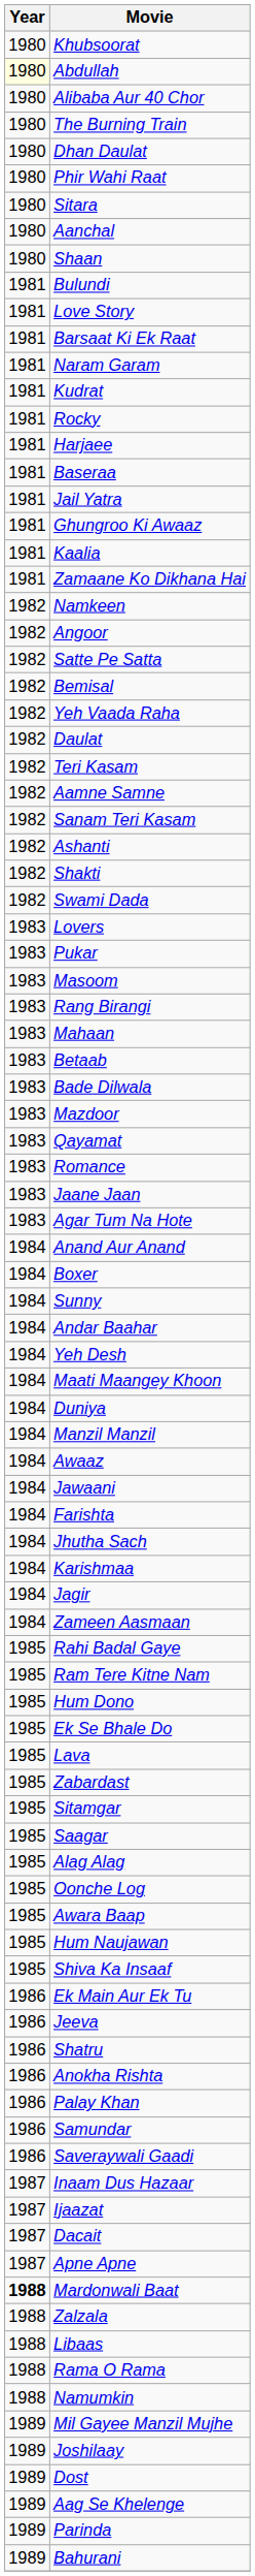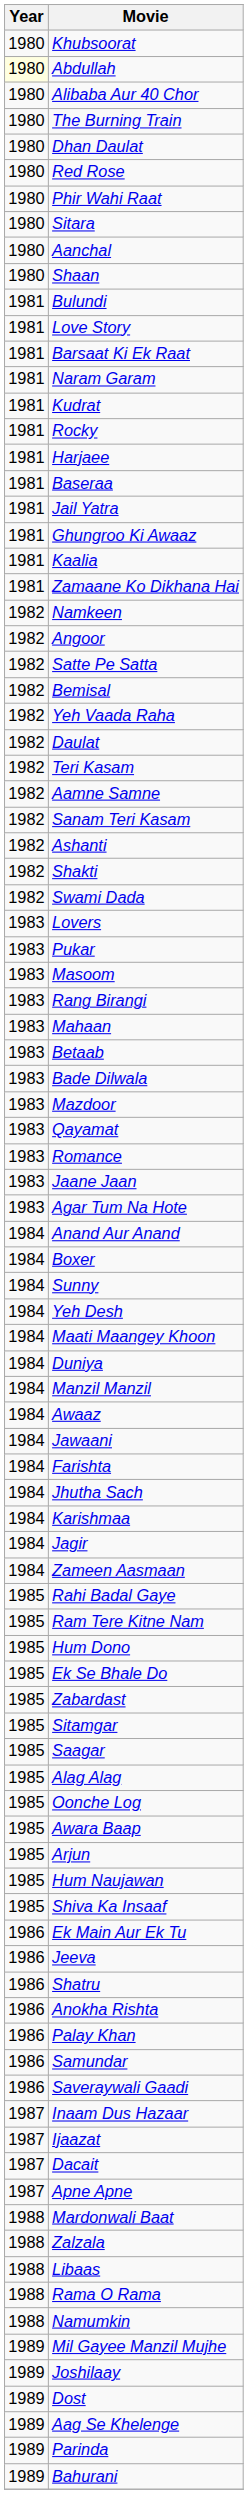 <table class="wikitable sortable">
 <tr>
 <th>Year</th>
 <th>Movie</th>
 </tr>
 <tr>
 <td>1980</td>
 <td><em><a href='#'>Khubsoorat</a></em></td>
 </tr>
 <tr>
 <td style="background: lightyellow;">1980</td>
 <td><em><a href='#'>Abdullah</a></em></td>
 </tr>
 <tr>
 <td>1980</td>
 <td><em><a href='#'>Alibaba Aur 40 Chor</a></em></td>
 </tr>
 <tr>
 <td>1980</td>
 <td><em><a href='#'>The Burning Train</a></em></td>
 </tr>
 <tr>
 <td>1980</td>
 <td><em><a href='#'>Dhan Daulat</a></em></td>
+</tr>
+<tr>
+<td>1980</td>
+<td><em><a href='#'>Red Rose</a></em></td>
 </tr>
 <tr>
 <td>1980</td>
 <td><em><a href='#'>Phir Wahi Raat</a></em></td>
 </tr>
 <tr>
 <td>1980</td>
 <td><em><a href='#'>Sitara</a></em></td>
 </tr>
 <tr>
 <td>1980</td>
 <td><em><a href='#'>Aanchal</a></em></td>
 </tr>
 <tr>
 <td>1980</td>
 <td><em><a href='#'>Shaan</a></em></td>
 </tr>
 <tr>
 <td>1981</td>
 <td><em><a href='#'>Bulundi</a></em></td>
 </tr>
 <tr>
 <td>1981</td>
 <td><em><a href='#'>Love Story</a></em></td>
 </tr>
 <tr>
 <td>1981</td>
 <td><em><a href='#'>Barsaat Ki Ek Raat</a></em></td>
 </tr>
 <tr>
 <td>1981</td>
 <td><em><a href='#'>Naram Garam</a></em></td>
 </tr>
 <tr>
 <td>1981</td>
 <td><em><a href='#'>Kudrat</a></em></td>
 </tr>
 <tr>
 <td>1981</td>
 <td><em><a href='#'>Rocky</a></em></td>
 </tr>
 <tr>
 <td>1981</td>
 <td><em><a href='#'>Harjaee</a></em></td>
 </tr>
 <tr>
 <td>1981</td>
 <td><em><a href='#'>Baseraa</a></em></td>
 </tr>
 <tr>
 <td>1981</td>
 <td><em><a href='#'>Jail Yatra</a></em></td>
 </tr>
 <tr>
 <td>1981</td>
 <td><em><a href='#'>Ghungroo Ki Awaaz</a></em></td>
 </tr>
 <tr>
 <td>1981</td>
 <td><em><a href='#'>Kaalia</a></em></td>
 </tr>
 <tr>
 <td>1981</td>
 <td><em><a href='#'>Zamaane Ko Dikhana Hai</a></em></td>
 </tr>
 <tr>
 <td>1982</td>
 <td><em><a href='#'>Namkeen</a></em></td>
 </tr>
 <tr>
 <td>1982</td>
 <td><em><a href='#'>Angoor</a></em></td>
 </tr>
 <tr>
 <td>1982</td>
 <td><em><a href='#'>Satte Pe Satta</a></em></td>
 </tr>
 <tr>
 <td>1982</td>
 <td><em><a href='#'>Bemisal</a></em></td>
 </tr>
 <tr>
 <td>1982</td>
 <td><em><a href='#'>Yeh Vaada Raha</a></em></td>
 </tr>
 <tr>
 <td>1982</td>
 <td><em><a href='#'>Daulat</a></em></td>
 </tr>
 <tr>
 <td>1982</td>
 <td><em><a href='#'>Teri Kasam</a></em></td>
 </tr>
 <tr>
 <td>1982</td>
 <td><em><a href='#'>Aamne Samne</a></em></td>
 </tr>
 <tr>
 <td>1982</td>
 <td><em><a href='#'>Sanam Teri Kasam</a></em></td>
 </tr>
 <tr>
 <td>1982</td>
 <td><em><a href='#'>Ashanti</a></em></td>
 </tr>
 <tr>
 <td>1982</td>
 <td><em><a href='#'>Shakti</a></em></td>
 </tr>
 <tr>
 <td>1982</td>
 <td><em><a href='#'>Swami Dada</a></em></td>
 </tr>
 <tr>
 <td>1983</td>
 <td><em><a href='#'>Lovers</a></em></td>
 </tr>
 <tr>
 <td>1983</td>
 <td><em><a href='#'>Pukar</a></em></td>
 </tr>
 <tr>
 <td>1983</td>
 <td><em><a href='#'>Masoom</a></em></td>
 </tr>
 <tr>
 <td>1983</td>
 <td><em><a href='#'>Rang Birangi</a></em></td>
 </tr>
 <tr>
 <td>1983</td>
 <td><em><a href='#'>Mahaan</a></em></td>
 </tr>
 <tr>
 <td>1983</td>
 <td><em><a href='#'>Betaab</a></em></td>
 </tr>
 <tr>
 <td>1983</td>
 <td><em><a href='#'>Bade Dilwala</a></em></td>
 </tr>
 <tr>
 <td>1983</td>
 <td><em><a href='#'>Mazdoor</a></em></td>
 </tr>
 <tr>
 <td>1983</td>
 <td><em><a href='#'>Qayamat</a></em></td>
 </tr>
 <tr>
 <td>1983</td>
 <td><em><a href='#'>Romance</a></em></td>
 </tr>
 <tr>
 <td>1983</td>
 <td><em><a href='#'>Jaane Jaan</a></em></td>
 </tr>
 <tr>
 <td>1983</td>
 <td><em><a href='#'>Agar Tum Na Hote</a></em></td>
 </tr>
 <tr>
 <td>1984</td>
 <td><em><a href='#'>Anand Aur Anand</a></em></td>
 </tr>
 <tr>
 <td>1984</td>
 <td><em><a href='#'>Boxer</a></em></td>
 </tr>
 <tr>
 <td>1984</td>
 <td><em><a href='#'>Sunny</a></em></td>
 </tr>
 <tr>
 <td>1984</td>
-<td><em><a href='#'>Andar Baahar</a></em></td>
-</tr>
-<tr>
-<td>1984</td>
 <td><em><a href='#'>Yeh Desh</a></em></td>
 </tr>
 <tr>
 <td>1984</td>
 <td><em><a href='#'>Maati Maangey Khoon</a></em></td>
 </tr>
 <tr>
 <td>1984</td>
 <td><em><a href='#'>Duniya</a></em></td>
 </tr>
 <tr>
 <td>1984</td>
 <td><em><a href='#'>Manzil Manzil</a></em></td>
 </tr>
 <tr>
 <td>1984</td>
 <td><em><a href='#'>Awaaz</a></em></td>
 </tr>
 <tr>
 <td>1984</td>
 <td><em><a href='#'>Jawaani</a></em></td>
 </tr>
 <tr>
 <td>1984</td>
 <td><em><a href='#'>Farishta</a></em></td>
 </tr>
 <tr>
 <td>1984</td>
 <td><em><a href='#'>Jhutha Sach</a></em></td>
 </tr>
 <tr>
 <td>1984</td>
 <td><em><a href='#'>Karishmaa</a></em></td>
 </tr>
 <tr>
 <td>1984</td>
 <td><em><a href='#'>Jagir</a></em></td>
 </tr>
 <tr>
 <td>1984</td>
 <td><em><a href='#'>Zameen Aasmaan</a></em></td>
 </tr>
 <tr>
 <td>1985</td>
 <td><em><a href='#'>Rahi Badal Gaye</a></em></td>
 </tr>
 <tr>
 <td>1985</td>
 <td><em><a href='#'>Ram Tere Kitne Nam</a></em></td>
 </tr>
 <tr>
 <td>1985</td>
 <td><em><a href='#'>Hum Dono</a></em></td>
 </tr>
 <tr>
 <td>1985</td>
 <td><em><a href='#'>Ek Se Bhale Do</a></em></td>
 </tr>
 <tr>
 <td>1985</td>
-<td><em><a href='#'>Lava</a></em></td>
-</tr>
-<tr>
-<td>1985</td>
 <td><em><a href='#'>Zabardast</a></em></td>
 </tr>
 <tr>
 <td>1985</td>
 <td><em><a href='#'>Sitamgar</a></em></td>
 </tr>
 <tr>
 <td>1985</td>
 <td><em><a href='#'>Saagar</a></em></td>
 </tr>
 <tr>
 <td>1985</td>
 <td><em><a href='#'>Alag Alag</a></em></td>
 </tr>
 <tr>
 <td>1985</td>
 <td><em><a href='#'>Oonche Log</a></em></td>
 </tr>
 <tr>
 <td>1985</td>
 <td><em><a href='#'>Awara Baap</a></em></td>
+</tr>
+<tr>
+<td>1985</td>
+<td><em><a href='#'>Arjun</a></em></td>
 </tr>
 <tr>
 <td>1985</td>
 <td><em><a href='#'>Hum Naujawan</a></em></td>
 </tr>
 <tr>
 <td>1985</td>
 <td><em><a href='#'>Shiva Ka Insaaf</a></em></td>
 </tr>
 <tr>
 <td>1986</td>
 <td><em><a href='#'>Ek Main Aur Ek Tu</a></em></td>
 </tr>
 <tr>
 <td>1986</td>
 <td><em><a href='#'>Jeeva</a></em></td>
 </tr>
 <tr>
 <td>1986</td>
 <td><em><a href='#'>Shatru</a></em></td>
 </tr>
 <tr>
 <td>1986</td>
 <td><em><a href='#'>Anokha Rishta</a></em></td>
 </tr>
 <tr>
 <td>1986</td>
 <td><em><a href='#'>Palay Khan</a></em></td>
 </tr>
 <tr>
 <td>1986</td>
 <td><em><a href='#'>Samundar</a></em></td>
 </tr>
 <tr>
 <td>1986</td>
 <td><em><a href='#'>Saveraywali Gaadi</a></em></td>
 </tr>
 <tr>
 <td>1987</td>
 <td><em><a href='#'>Inaam Dus Hazaar</a></em></td>
 </tr>
 <tr>
 <td>1987</td>
 <td><em><a href='#'>Ijaazat</a></em></td>
 </tr>
 <tr>
 <td>1987</td>
 <td><em><a href='#'>Dacait</a></em></td>
 </tr>
 <tr>
 <td>1987</td>
 <td><em><a href='#'>Apne Apne</a></em></td>
 </tr>
 <tr>
-<td><strong>1988</strong></td>
+<td>1988</td>
 <td><em><a href='#'>Mardonwali Baat</a></em></td>
 </tr>
 <tr>
 <td>1988</td>
 <td><em><a href='#'>Zalzala</a></em></td>
 </tr>
 <tr>
 <td>1988</td>
 <td><em><a href='#'>Libaas</a></em></td>
 </tr>
 <tr>
 <td>1988</td>
 <td><em><a href='#'>Rama O Rama</a></em></td>
 </tr>
 <tr>
 <td>1988</td>
 <td><em><a href='#'>Namumkin</a></em></td>
 </tr>
 <tr>
 <td>1989</td>
 <td><em><a href='#'>Mil Gayee Manzil Mujhe</a></em></td>
 </tr>
 <tr>
 <td>1989</td>
 <td><em><a href='#'>Joshilaay</a></em></td>
 </tr>
 <tr>
 <td>1989</td>
 <td><em><a href='#'>Dost</a></em></td>
 </tr>
 <tr>
 <td>1989</td>
 <td><em><a href='#'>Aag Se Khelenge</a></em></td>
 </tr>
 <tr>
 <td>1989</td>
 <td><em><a href='#'>Parinda</a></em></td>
 </tr>
 <tr>
 <td>1989</td>
 <td><em><a href='#'>Bahurani</a></em></td>
 </tr>
 <tr>
 </tr>
 </table>
